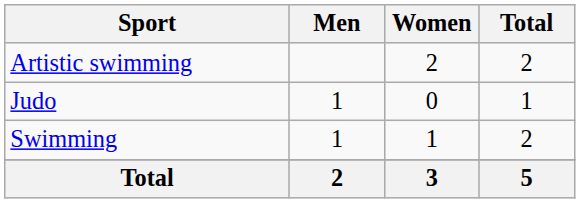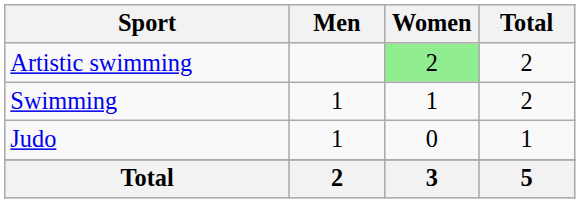 <table class="wikitable sortable" style="text-align:center;">
 <tr>
 <th width=180>Sport</th>
 <th width=55>Men</th>
 <th width=55>Women</th>
 <th width=55>Total</th>
 </tr>
 <tr>
 <td align=left><a href='#'>Artistic swimming</a></td>
 <td></td>
+<td style="background: lightgreen;">2</td>
 <td>2</td>
+</tr>
+<tr>
+<td align=left><a href='#'>Swimming</a></td>
+<td>1</td>
+<td>1</td>
 <td>2</td>
 </tr>
 <tr>
 <td align=left><a href='#'>Judo</a></td>
 <td>1</td>
 <td>0</td>
 <td>1</td>
-</tr>
-<tr>
-<td align=left><a href='#'>Swimming</a></td>
-<td>1</td>
-<td>1</td>
-<td>2</td>
 </tr>
 <tr>
 </tr>
 <tr class="sortbottom">
 <th>Total</th>
 <th>2</th>
 <th>3</th>
 <th>5</th>
 </tr>
 </table>
